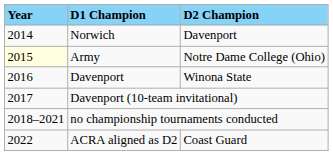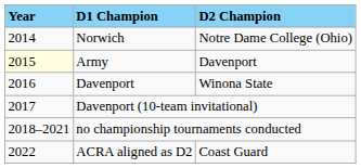 <table class="wikitable" style="font-size:85%;">
 <tr ! style="background-color: #87D3F8;">
 <td><strong>Year</strong></td>
 <td><strong>D1 Champion</strong></td>
 <td><strong>D2 Champion</strong></td>
 </tr>
 <tr --->
 <td>2014</td>
 <td>Norwich</td>
-<td>Davenport</td>
+<td>Notre Dame College (Ohio)</td>
 </tr>
 <tr --->
 <td style="background: lightyellow;">2015</td>
 <td>Army</td>
-<td>Notre Dame College (Ohio)</td>
+<td>Davenport</td>
 </tr>
 <tr --->
 <td>2016</td>
 <td>Davenport</td>
 <td>Winona State</td>
 </tr>
 <tr --->
 <td>2017</td>
 <td colspan=2>Davenport (10-team invitational)</td>
 </tr>
 <tr --->
 <td>2018–2021</td>
 <td colspan=2>no championship tournaments conducted</td>
 </tr>
 <tr --->
 <td>2022</td>
 <td>ACRA aligned as D2</td>
 <td>Coast Guard</td>
 </tr>
 </table>
